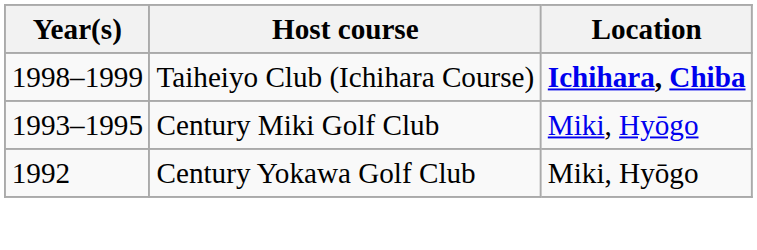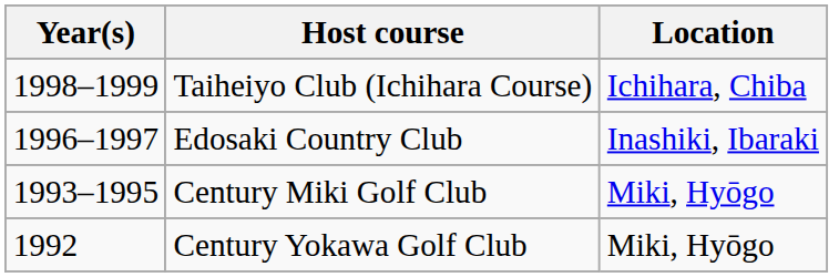 <table class=wikitable style="font-size:95%">
 <tr>
 <th>Year(s)</th>
 <th>Host course</th>
 <th>Location</th>
 </tr>
 <tr>
 <td>1998–1999</td>
 <td>Taiheiyo Club (Ichihara Course)</td>
-<td><strong><a href='#'>Ichihara</a>, <a href='#'>Chiba</a></strong></td>
+<td><a href='#'>Ichihara</a>, <a href='#'>Chiba</a></td>
+</tr>
+<tr>
+<td>1996–1997</td>
+<td>Edosaki Country Club</td>
+<td><a href='#'>Inashiki</a>, <a href='#'>Ibaraki</a></td>
 </tr>
 <tr>
 <td>1993–1995</td>
 <td>Century Miki Golf Club</td>
 <td><a href='#'>Miki</a>, <a href='#'>Hyōgo</a></td>
 </tr>
 <tr>
 <td>1992</td>
 <td>Century Yokawa Golf Club</td>
 <td>Miki, Hyōgo</td>
 </tr>
 </table>
